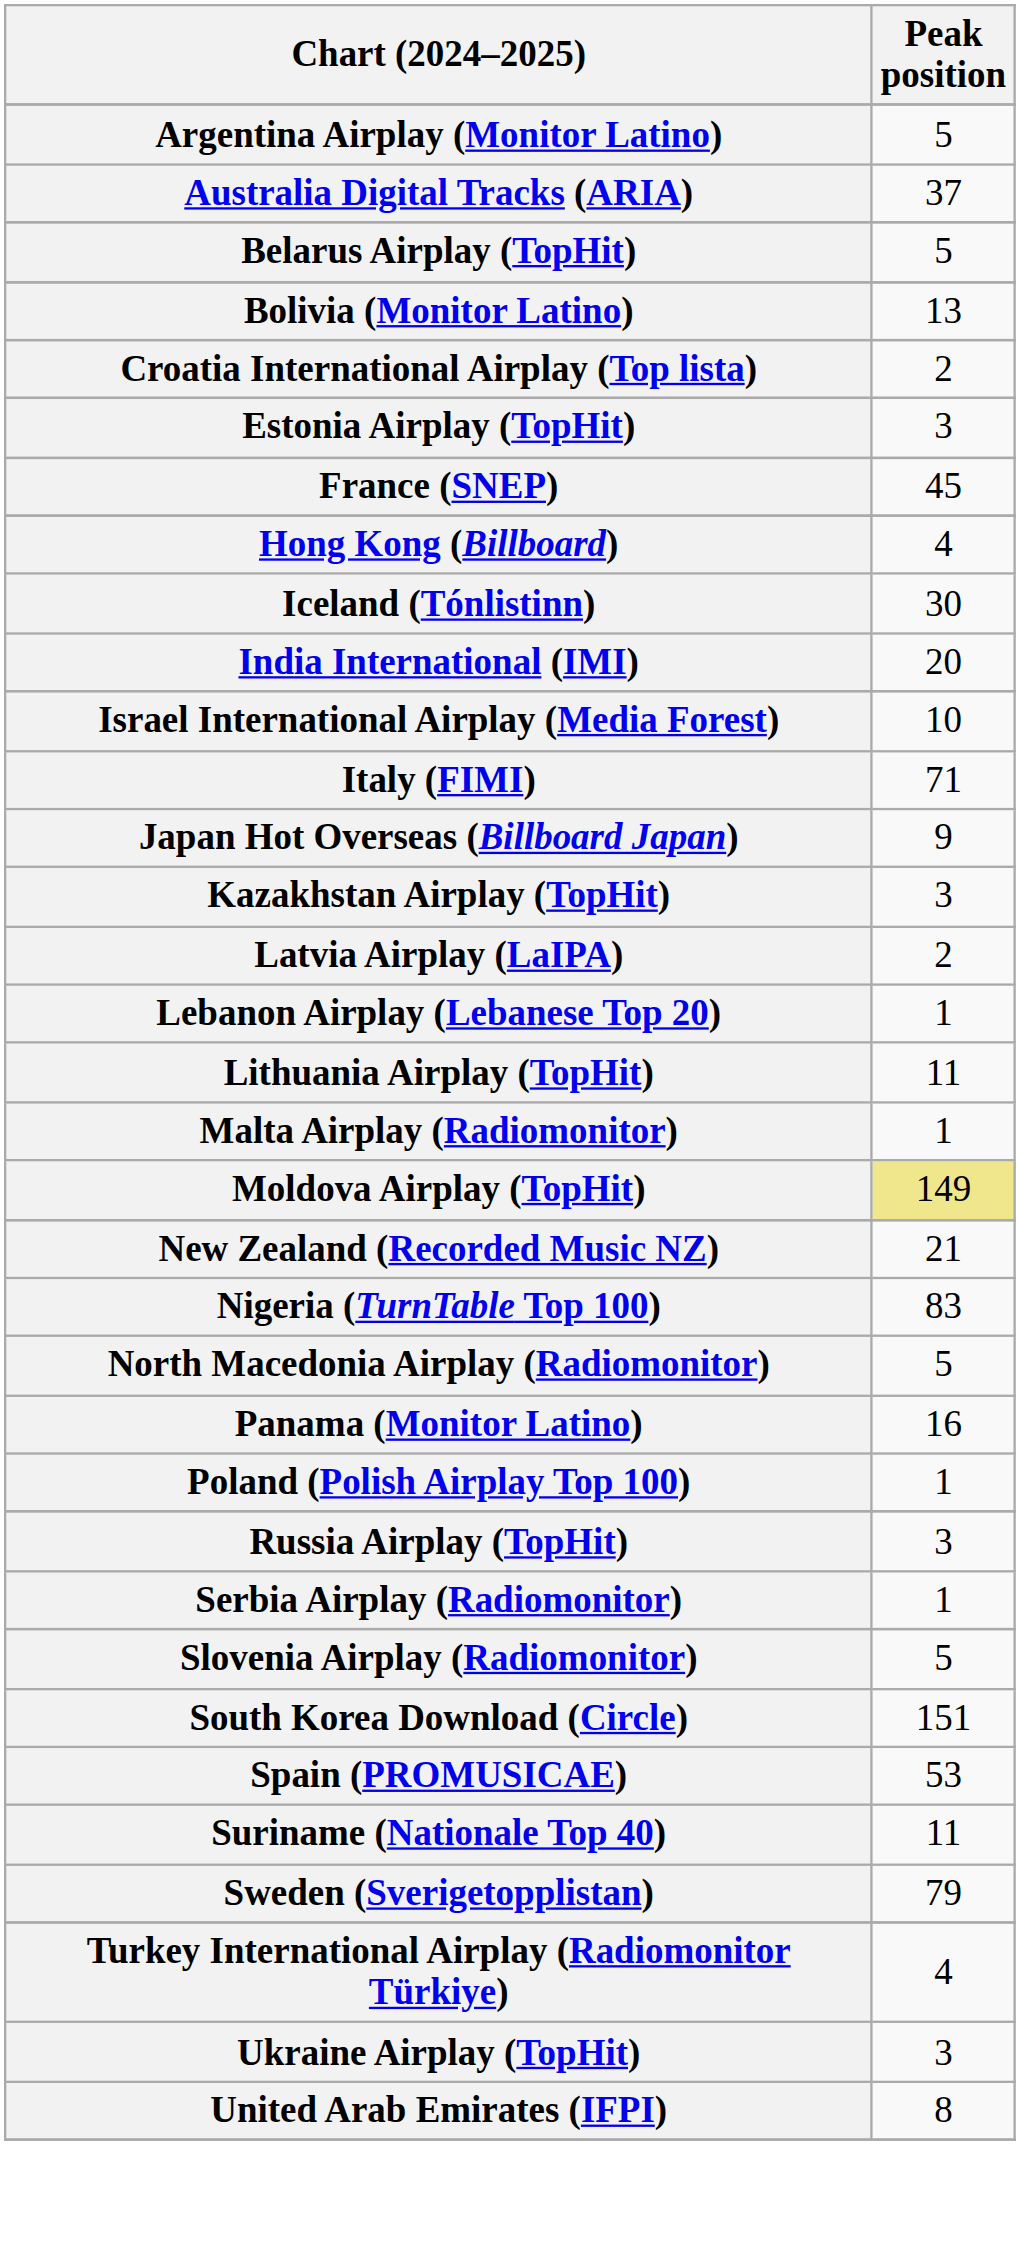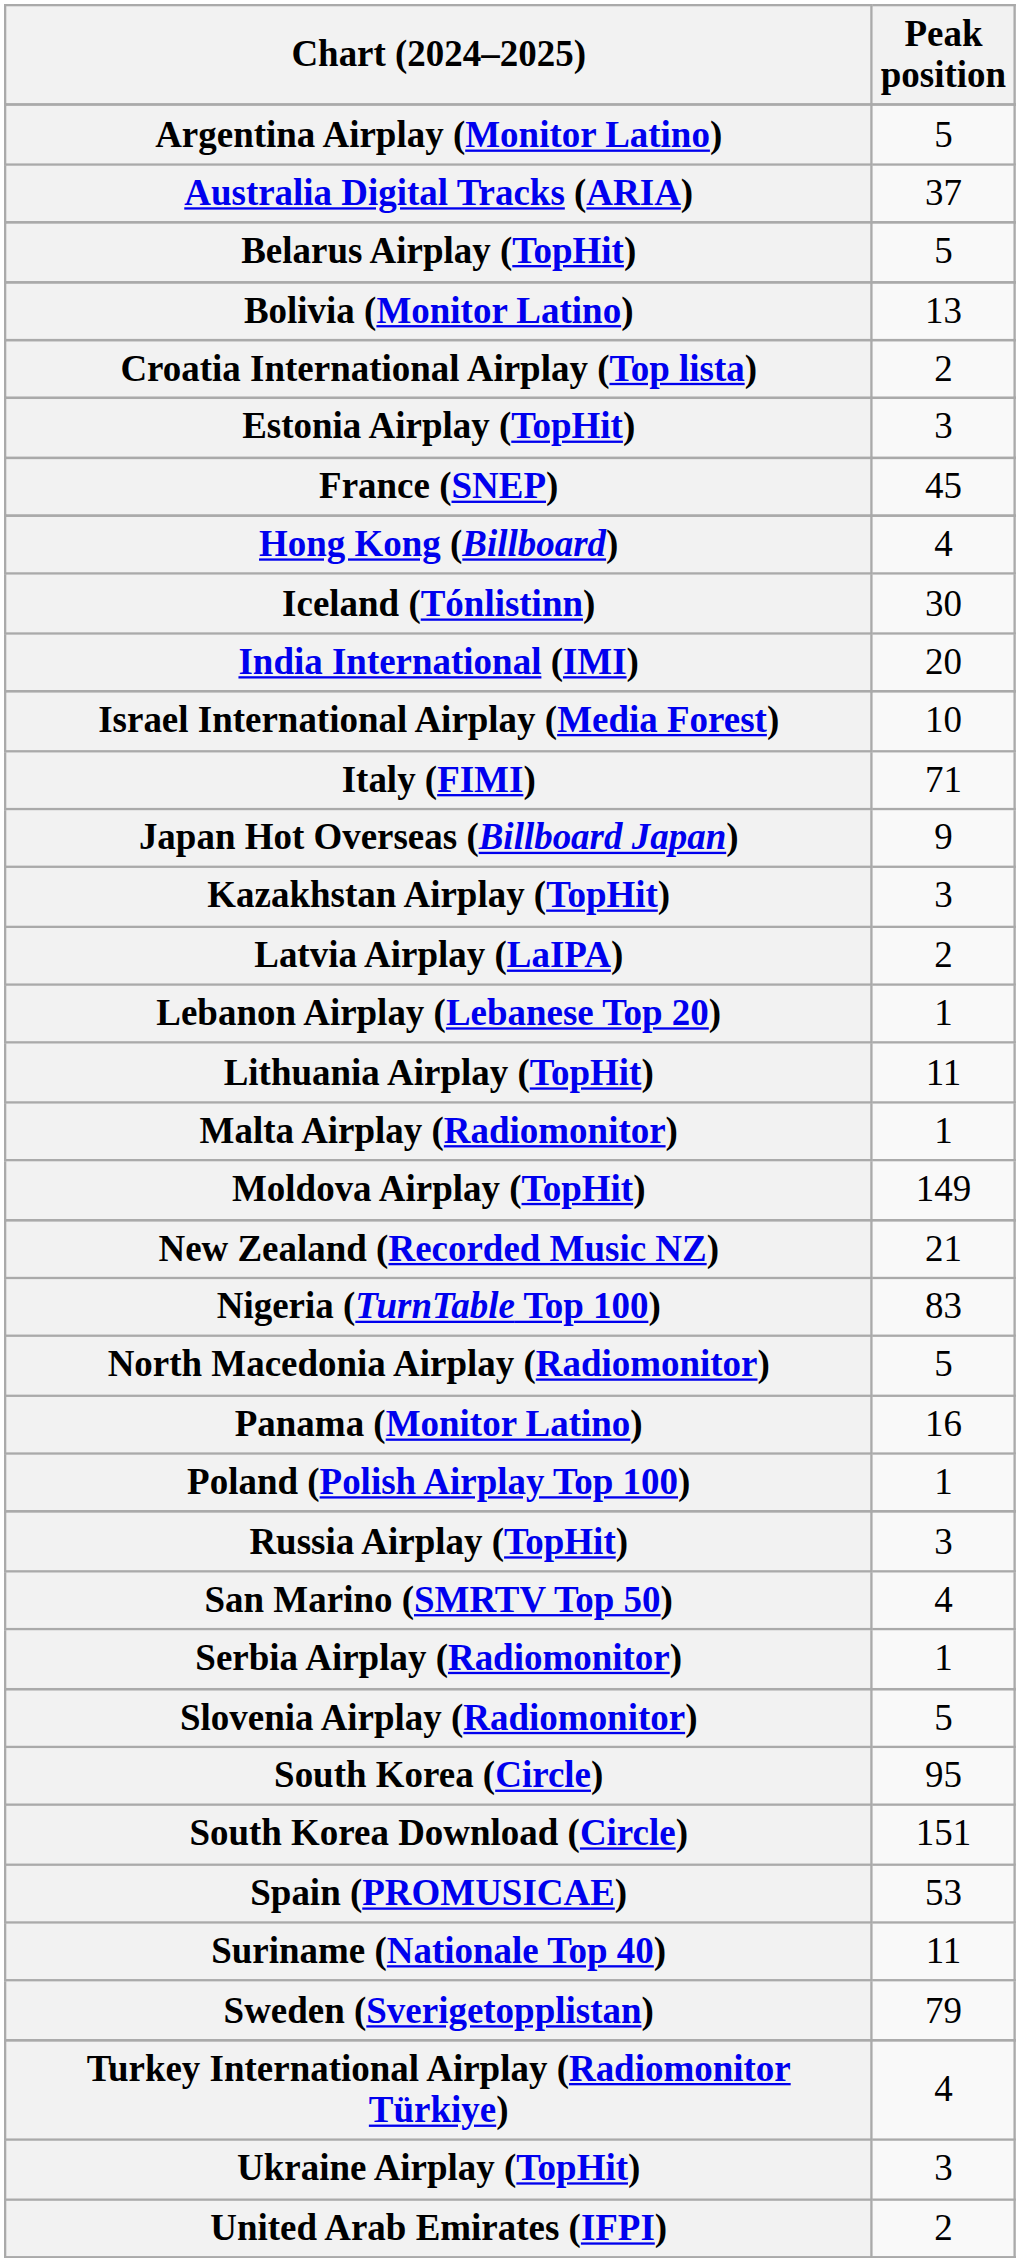 <table class="wikitable sortable plainrowheaders" style="text-align:center">
 <tr>
 <th scope="col" style="width:23em;">Chart (2024–2025)</th>
 <th scope="col">Peak<br>position</th>
 </tr>
 <tr>
 </tr>
 <tr>
 <th scope="row">Argentina Airplay (<a href='#'>Monitor Latino</a>)</th>
 <td>5</td>
 </tr>
 <tr>
 <th scope="row"><a href='#'>Australia Digital Tracks</a> (<a href='#'>ARIA</a>)</th>
 <td>37</td>
 </tr>
 <tr>
 </tr>
 <tr>
 <th scope="row">Belarus Airplay (<a href='#'>TopHit</a>)</th>
 <td>5</td>
 </tr>
 <tr>
 </tr>
 <tr>
 </tr>
 <tr>
 <th scope="row">Bolivia (<a href='#'>Monitor Latino</a>)</th>
 <td>13</td>
 </tr>
 <tr>
 </tr>
 <tr>
 </tr>
 <tr>
 <th scope="row">Croatia International Airplay (<a href='#'>Top lista</a>)</th>
 <td>2</td>
 </tr>
 <tr>
 </tr>
 <tr>
 <th scope="row">Estonia Airplay (<a href='#'>TopHit</a>)</th>
 <td>3</td>
 </tr>
 <tr>
 </tr>
 <tr>
 <th scope="row">France (<a href='#'>SNEP</a>)</th>
 <td>45</td>
 </tr>
 <tr>
 </tr>
 <tr>
 </tr>
 <tr>
 <th scope="row"><a href='#'>Hong Kong</a> (<em><a href='#'>Billboard</a></em>)</th>
 <td>4</td>
 </tr>
 <tr>
 <th scope="row">Iceland (<a href='#'>Tónlistinn</a>)</th>
 <td>30</td>
 </tr>
 <tr>
 <th scope="row"><a href='#'>India International</a> (<a href='#'>IMI</a>)</th>
 <td>20</td>
 </tr>
 <tr>
 </tr>
 <tr>
 <th scope="row">Israel International Airplay (<a href='#'>Media Forest</a>)</th>
 <td>10</td>
 </tr>
 <tr>
 <th scope="row">Italy (<a href='#'>FIMI</a>)</th>
 <td>71</td>
 </tr>
 <tr>
 <th scope="row">Japan Hot Overseas (<em><a href='#'>Billboard Japan</a></em>)</th>
 <td>9</td>
 </tr>
 <tr>
 <th scope="row">Kazakhstan Airplay (<a href='#'>TopHit</a>)</th>
 <td>3</td>
 </tr>
 <tr>
 <th scope="row">Latvia Airplay (<a href='#'>LaIPA</a>)</th>
 <td>2</td>
 </tr>
 <tr>
 <th scope="row">Lebanon Airplay (<a href='#'>Lebanese Top 20</a>)</th>
 <td>1</td>
 </tr>
 <tr>
 <th scope="row">Lithuania Airplay (<a href='#'>TopHit</a>)</th>
 <td>11</td>
 </tr>
 <tr>
 <th scope="row">Malta Airplay (<a href='#'>Radiomonitor</a>)</th>
 <td>1</td>
 </tr>
 <tr>
 <th scope="row">Moldova Airplay (<a href='#'>TopHit</a>)</th>
-<td style="background: khaki;">149</td>
+<td>149</td>
 </tr>
 <tr>
 </tr>
 <tr>
 </tr>
 <tr>
 <th scope="row">New Zealand (<a href='#'>Recorded Music NZ</a>)</th>
 <td>21</td>
 </tr>
 <tr>
 <th scope="row">Nigeria (<a href='#'><em>TurnTable</em> Top 100</a>)</th>
 <td>83</td>
 </tr>
 <tr>
 <th scope="row">North Macedonia Airplay (<a href='#'>Radiomonitor</a>)</th>
 <td>5</td>
 </tr>
 <tr>
 <th scope="row">Panama (<a href='#'>Monitor Latino</a>)</th>
 <td>16</td>
 </tr>
 <tr>
 <th scope="row">Poland (<a href='#'>Polish Airplay Top 100</a>)</th>
 <td>1</td>
 </tr>
 <tr>
 </tr>
 <tr>
 </tr>
 <tr>
 <th scope="row">Russia Airplay (<a href='#'>TopHit</a>)</th>
 <td>3</td>
 </tr>
 <tr>
+<th scope="row">San Marino (<a href='#'>SMRTV Top 50</a>)</th>
+<td>4</td>
+</tr>
+<tr>
 <th scope="row">Serbia Airplay (<a href='#'>Radiomonitor</a>)</th>
 <td>1</td>
 </tr>
 <tr>
 </tr>
 <tr>
 <th scope="row">Slovenia Airplay (<a href='#'>Radiomonitor</a>)</th>
 <td>5</td>
+</tr>
+<tr>
+<th scope="row">South Korea  (<a href='#'>Circle</a>)</th>
+<td>95</td>
 </tr>
 <tr>
 <th scope="row">South Korea Download (<a href='#'>Circle</a>)</th>
 <td>151</td>
 </tr>
 <tr>
 <th scope="row">Spain (<a href='#'>PROMUSICAE</a>)</th>
 <td>53</td>
 </tr>
 <tr>
 <th scope="row">Suriname (<a href='#'>Nationale Top 40</a>)</th>
 <td>11</td>
 </tr>
 <tr>
 <th scope="row">Sweden (<a href='#'>Sverigetopplistan</a>)</th>
 <td>79</td>
 </tr>
 <tr>
 </tr>
 <tr>
 <th scope="row">Turkey International Airplay (<a href='#'>Radiomonitor Türkiye</a>)</th>
 <td>4</td>
 </tr>
 <tr>
 <th scope="row">Ukraine Airplay (<a href='#'>TopHit</a>)</th>
 <td>3</td>
 </tr>
 <tr>
 <th scope="row">United Arab Emirates (<a href='#'>IFPI</a>)</th>
-<td>8</td>
+<td>2</td>
 </tr>
 <tr>
 </tr>
 <tr>
 </tr>
 <tr>
 </tr>
 <tr>
 </tr>
 <tr>
 </tr>
 </table>
